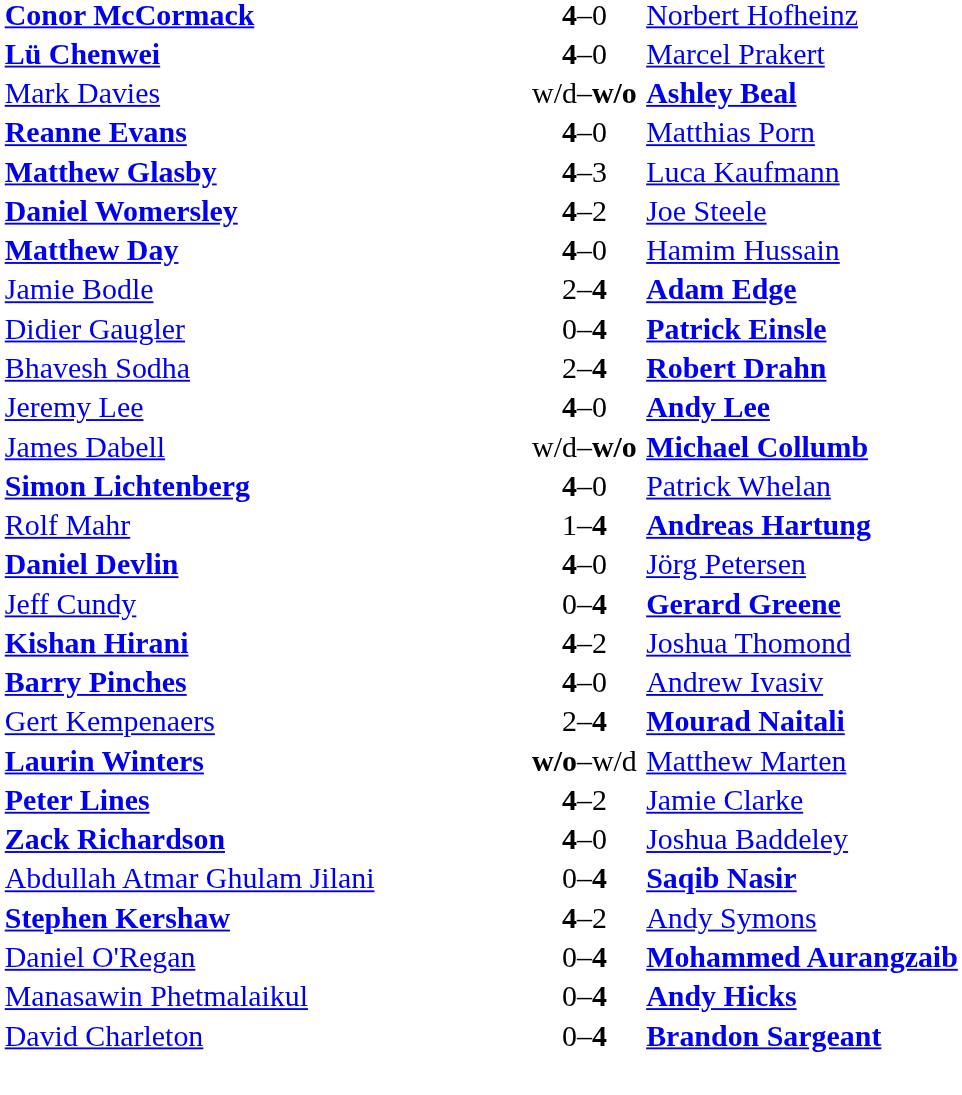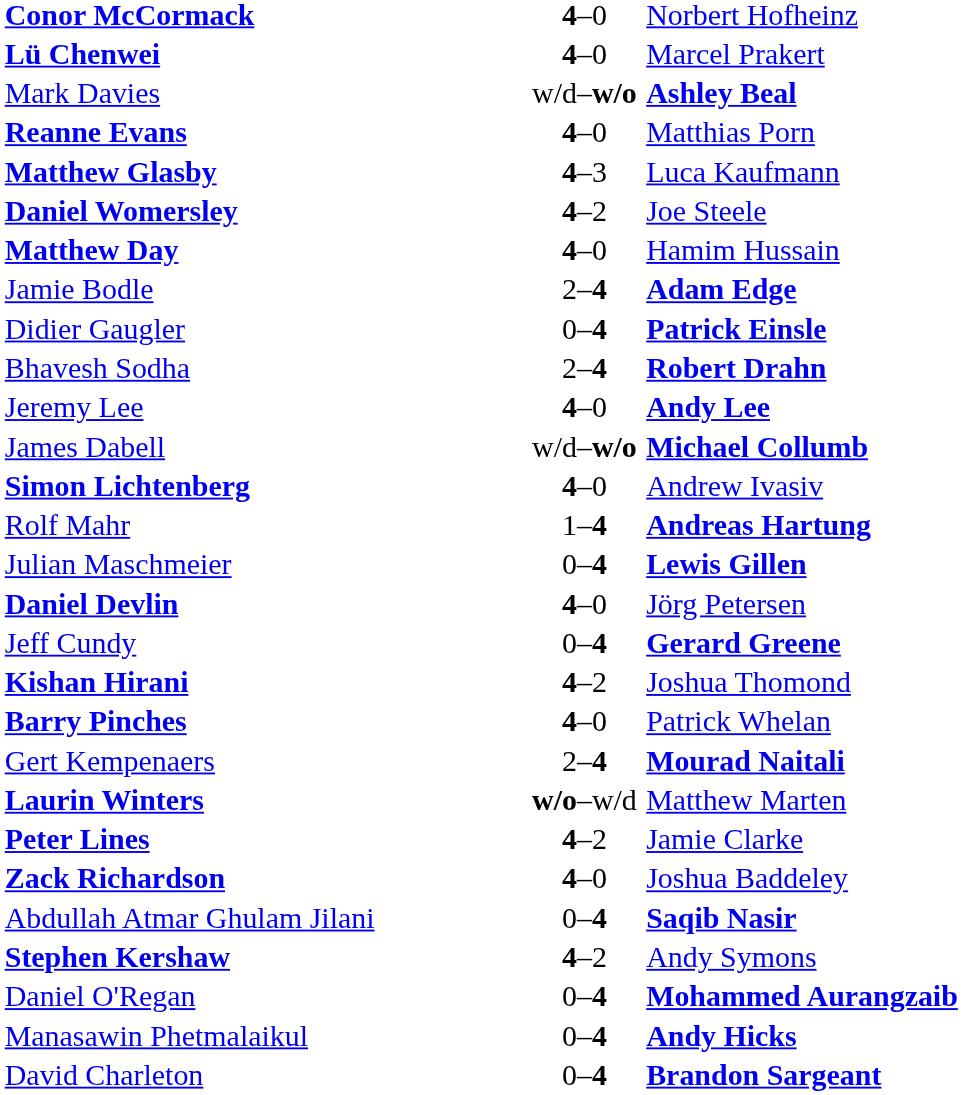 <table width="100%" cellspacing="1">
 <tr>
 <th width=45%></th>
 <th width=10%></th>
 <th width=45%></th>
 </tr>
 <tr>
 <td> <strong><a href='#'>Conor McCormack</a></strong></td>
 <td align="center"><strong>4</strong>–0</td>
 <td> <a href='#'>Norbert Hofheinz</a></td>
 </tr>
 <tr>
 <td> <strong><a href='#'>Lü Chenwei</a></strong></td>
 <td align="center"><strong>4</strong>–0</td>
 <td> <a href='#'>Marcel Prakert</a></td>
 </tr>
 <tr>
 <td> <a href='#'>Mark Davies</a></td>
 <td align="center">w/d–<strong>w/o</strong></td>
 <td> <strong><a href='#'>Ashley Beal</a></strong></td>
 </tr>
 <tr>
 <td> <strong><a href='#'>Reanne Evans</a></strong></td>
 <td align="center"><strong>4</strong>–0</td>
 <td> <a href='#'>Matthias Porn</a></td>
 </tr>
 <tr>
 <td> <strong><a href='#'>Matthew Glasby</a></strong></td>
 <td align="center"><strong>4</strong>–3</td>
 <td> <a href='#'>Luca Kaufmann</a></td>
 </tr>
 <tr>
 <td> <strong><a href='#'>Daniel Womersley</a></strong></td>
 <td align="center"><strong>4</strong>–2</td>
 <td> <a href='#'>Joe Steele</a></td>
 </tr>
 <tr>
 <td> <strong><a href='#'>Matthew Day</a></strong></td>
 <td align="center"><strong>4</strong>–0</td>
 <td> <a href='#'>Hamim Hussain</a></td>
 </tr>
 <tr>
 <td> <a href='#'>Jamie Bodle</a></td>
 <td align="center">2–<strong>4</strong></td>
 <td> <strong><a href='#'>Adam Edge</a></strong></td>
 </tr>
 <tr>
 <td> <a href='#'>Didier Gaugler</a></td>
 <td align="center">0–<strong>4</strong></td>
 <td> <strong><a href='#'>Patrick Einsle</a></strong></td>
 </tr>
 <tr>
 <td> <a href='#'>Bhavesh Sodha</a></td>
 <td align="center">2–<strong>4</strong></td>
 <td> <strong><a href='#'>Robert Drahn</a></strong></td>
 </tr>
 <tr>
 <td> <a href='#'>Jeremy Lee</a></td>
 <td align="center"><strong>4</strong>–0</td>
 <td> <strong><a href='#'>Andy Lee</a></strong></td>
 </tr>
 <tr>
 <td> <a href='#'>James Dabell</a></td>
 <td align="center">w/d–<strong>w/o</strong></td>
 <td> <strong><a href='#'>Michael Collumb</a></strong></td>
 </tr>
 <tr>
 <td> <strong><a href='#'>Simon Lichtenberg</a></strong></td>
 <td align="center"><strong>4</strong>–0</td>
-<td> <a href='#'>Patrick Whelan</a></td>
+<td> <a href='#'>Andrew Ivasiv</a></td>
 </tr>
 <tr>
 <td> <a href='#'>Rolf Mahr</a></td>
 <td align="center">1–<strong>4</strong></td>
 <td> <strong><a href='#'>Andreas Hartung</a></strong></td>
+</tr>
+<tr>
+<td> <a href='#'>Julian Maschmeier</a></td>
+<td align="center">0–<strong>4</strong></td>
+<td> <strong><a href='#'>Lewis Gillen</a></strong></td>
 </tr>
 <tr>
 <td> <strong><a href='#'>Daniel Devlin</a></strong></td>
 <td align="center"><strong>4</strong>–0</td>
 <td> <a href='#'>Jörg Petersen</a></td>
 </tr>
 <tr>
 <td> <a href='#'>Jeff Cundy</a></td>
 <td align="center">0–<strong>4</strong></td>
 <td> <strong><a href='#'>Gerard Greene</a></strong></td>
 </tr>
 <tr>
 <td> <strong><a href='#'>Kishan Hirani</a></strong></td>
 <td align="center"><strong>4</strong>–2</td>
 <td> <a href='#'>Joshua Thomond</a></td>
 </tr>
 <tr>
 <td> <strong><a href='#'>Barry Pinches</a></strong></td>
 <td align="center"><strong>4</strong>–0</td>
-<td> <a href='#'>Andrew Ivasiv</a></td>
+<td> <a href='#'>Patrick Whelan</a></td>
 </tr>
 <tr>
 <td> <a href='#'>Gert Kempenaers</a></td>
 <td align="center">2–<strong>4</strong></td>
 <td> <strong><a href='#'>Mourad Naitali</a></strong></td>
 </tr>
 <tr>
 <td> <strong><a href='#'>Laurin Winters</a></strong></td>
 <td align="center"><strong>w/o</strong>–w/d</td>
 <td> <a href='#'>Matthew Marten</a></td>
 </tr>
 <tr>
 <td> <strong><a href='#'>Peter Lines</a></strong></td>
 <td align="center"><strong>4</strong>–2</td>
 <td> <a href='#'>Jamie Clarke</a></td>
 </tr>
 <tr>
 <td> <strong><a href='#'>Zack Richardson</a></strong></td>
 <td align="center"><strong>4</strong>–0</td>
 <td> <a href='#'>Joshua Baddeley</a></td>
 </tr>
 <tr>
 <td> <a href='#'>Abdullah Atmar Ghulam Jilani</a></td>
 <td align="center">0–<strong>4</strong></td>
 <td> <strong><a href='#'>Saqib Nasir</a></strong></td>
 </tr>
 <tr>
 <td> <strong><a href='#'>Stephen Kershaw</a></strong></td>
 <td align="center"><strong>4</strong>–2</td>
 <td> <a href='#'>Andy Symons</a></td>
 </tr>
 <tr>
 <td> <a href='#'>Daniel O'Regan</a></td>
 <td align="center">0–<strong>4</strong></td>
 <td> <strong><a href='#'>Mohammed Aurangzaib</a></strong></td>
 </tr>
 <tr>
 <td> <a href='#'>Manasawin Phetmalaikul</a></td>
 <td align="center">0–<strong>4</strong></td>
 <td> <strong><a href='#'>Andy Hicks</a></strong></td>
 </tr>
 <tr>
 <td> <a href='#'>David Charleton</a></td>
 <td align="center">0–<strong>4</strong></td>
 <td> <strong><a href='#'>Brandon Sargeant</a></strong></td>
 </tr>
 </table>
